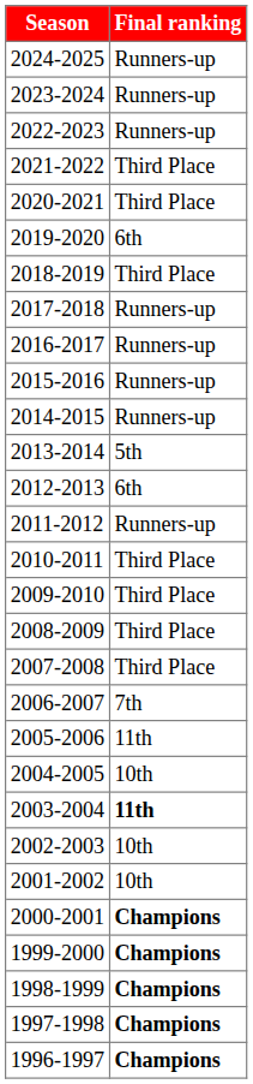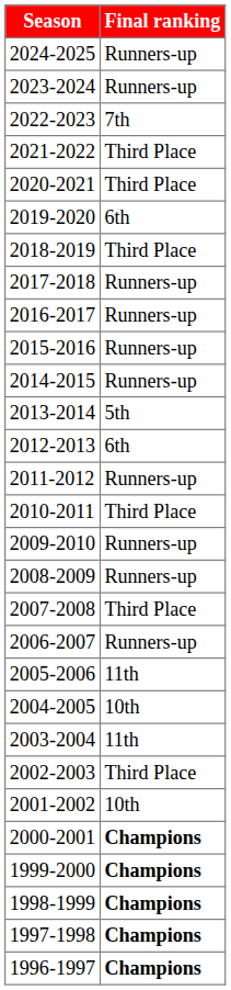 <table style="background-color:#FFFFFF; font-size: 95%; border: gray solid 1px; border-collapse: collapse;" cellpadding="3" cellspacing="0" border="1">
 <tr style="background-color:#FF0000; color:#FFFFFF;">
 <th>Season</th>
 <th>Final ranking</th>
 </tr>
 <tr>
 <td>2024-2025</td>
 <td>Runners-up</td>
 </tr>
 <tr>
 <td>2023-2024</td>
 <td>Runners-up</td>
 </tr>
 <tr>
 <td>2022-2023</td>
-<td>Runners-up</td>
+<td>7th</td>
 </tr>
 <tr>
 <td>2021-2022</td>
 <td>Third Place</td>
 </tr>
 <tr>
 <td>2020-2021</td>
 <td>Third Place</td>
 </tr>
 <tr>
 <td>2019-2020</td>
 <td>6th</td>
 </tr>
 <tr>
 <td>2018-2019</td>
 <td>Third Place</td>
 </tr>
 <tr>
 <td>2017-2018</td>
 <td>Runners-up</td>
 </tr>
 <tr>
 <td>2016-2017</td>
 <td>Runners-up</td>
 </tr>
 <tr>
 <td>2015-2016</td>
 <td>Runners-up</td>
 </tr>
 <tr>
 <td>2014-2015</td>
 <td>Runners-up</td>
 </tr>
 <tr>
 <td>2013-2014</td>
 <td>5th</td>
 </tr>
 <tr>
 <td>2012-2013</td>
 <td>6th</td>
 </tr>
 <tr>
 <td>2011-2012</td>
 <td>Runners-up</td>
 </tr>
 <tr>
 <td>2010-2011</td>
 <td>Third Place</td>
 </tr>
 <tr>
 <td>2009-2010</td>
-<td>Third Place</td>
+<td>Runners-up</td>
 </tr>
 <tr>
 <td>2008-2009</td>
-<td>Third Place</td>
+<td>Runners-up</td>
 </tr>
 <tr>
 <td>2007-2008</td>
 <td>Third Place</td>
 </tr>
 <tr>
 <td>2006-2007</td>
-<td>7th</td>
+<td>Runners-up</td>
 </tr>
 <tr>
 <td>2005-2006</td>
 <td>11th</td>
 </tr>
 <tr>
 <td>2004-2005</td>
 <td>10th</td>
 </tr>
 <tr>
 <td>2003-2004</td>
-<td><strong>11th</strong></td>
+<td>11th</td>
 </tr>
 <tr>
 <td>2002-2003</td>
-<td>10th</td>
+<td>Third Place</td>
 </tr>
 <tr>
 <td>2001-2002</td>
 <td>10th</td>
 </tr>
 <tr>
 <td>2000-2001</td>
 <td><strong> Champions </strong></td>
 </tr>
 <tr>
 <td>1999-2000</td>
 <td><strong> Champions </strong></td>
 </tr>
 <tr>
 <td>1998-1999</td>
 <td><strong> Champions </strong></td>
 </tr>
 <tr>
 <td>1997-1998</td>
 <td><strong> Champions </strong></td>
 </tr>
 <tr>
 <td>1996-1997</td>
 <td><strong> Champions </strong></td>
 </tr>
 </table>
